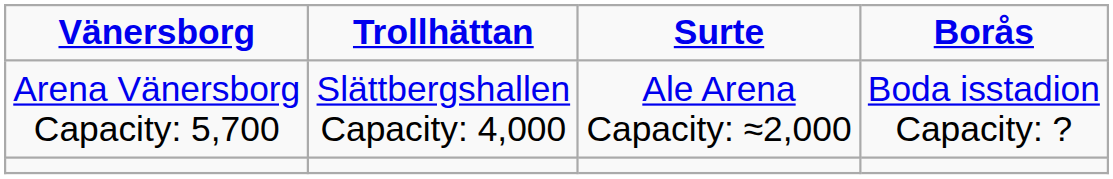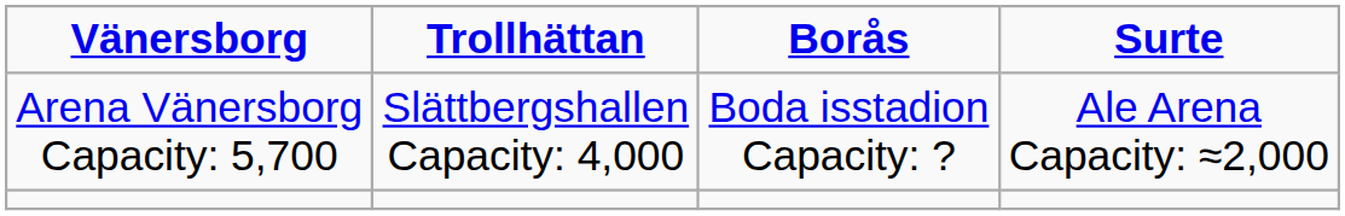 <table class="wikitable" style="text-align:center;">
 <tr>
 <td><strong><a href='#'>Vänersborg</a></strong></td>
 <td><strong><a href='#'>Trollhättan</a></strong></td>
+<td><strong><a href='#'>Borås</a></strong></td>
 <td><strong><a href='#'>Surte</a></strong></td>
-<td><strong><a href='#'>Borås</a></strong></td>
 </tr>
 <tr>
 <td><a href='#'>Arena Vänersborg</a><br>Capacity: 5,700</td>
 <td><a href='#'>Slättbergshallen</a><br>Capacity: 4,000</td>
+<td><a href='#'>Boda isstadion</a><br>Capacity: ?</td>
 <td><a href='#'>Ale Arena</a><br>Capacity: ≈2,000</td>
-<td><a href='#'>Boda isstadion</a><br>Capacity: ?</td>
 </tr>
 <tr>
 <td></td>
 <td></td>
 <td></td>
 <td></td>
 </tr>
 </table>
